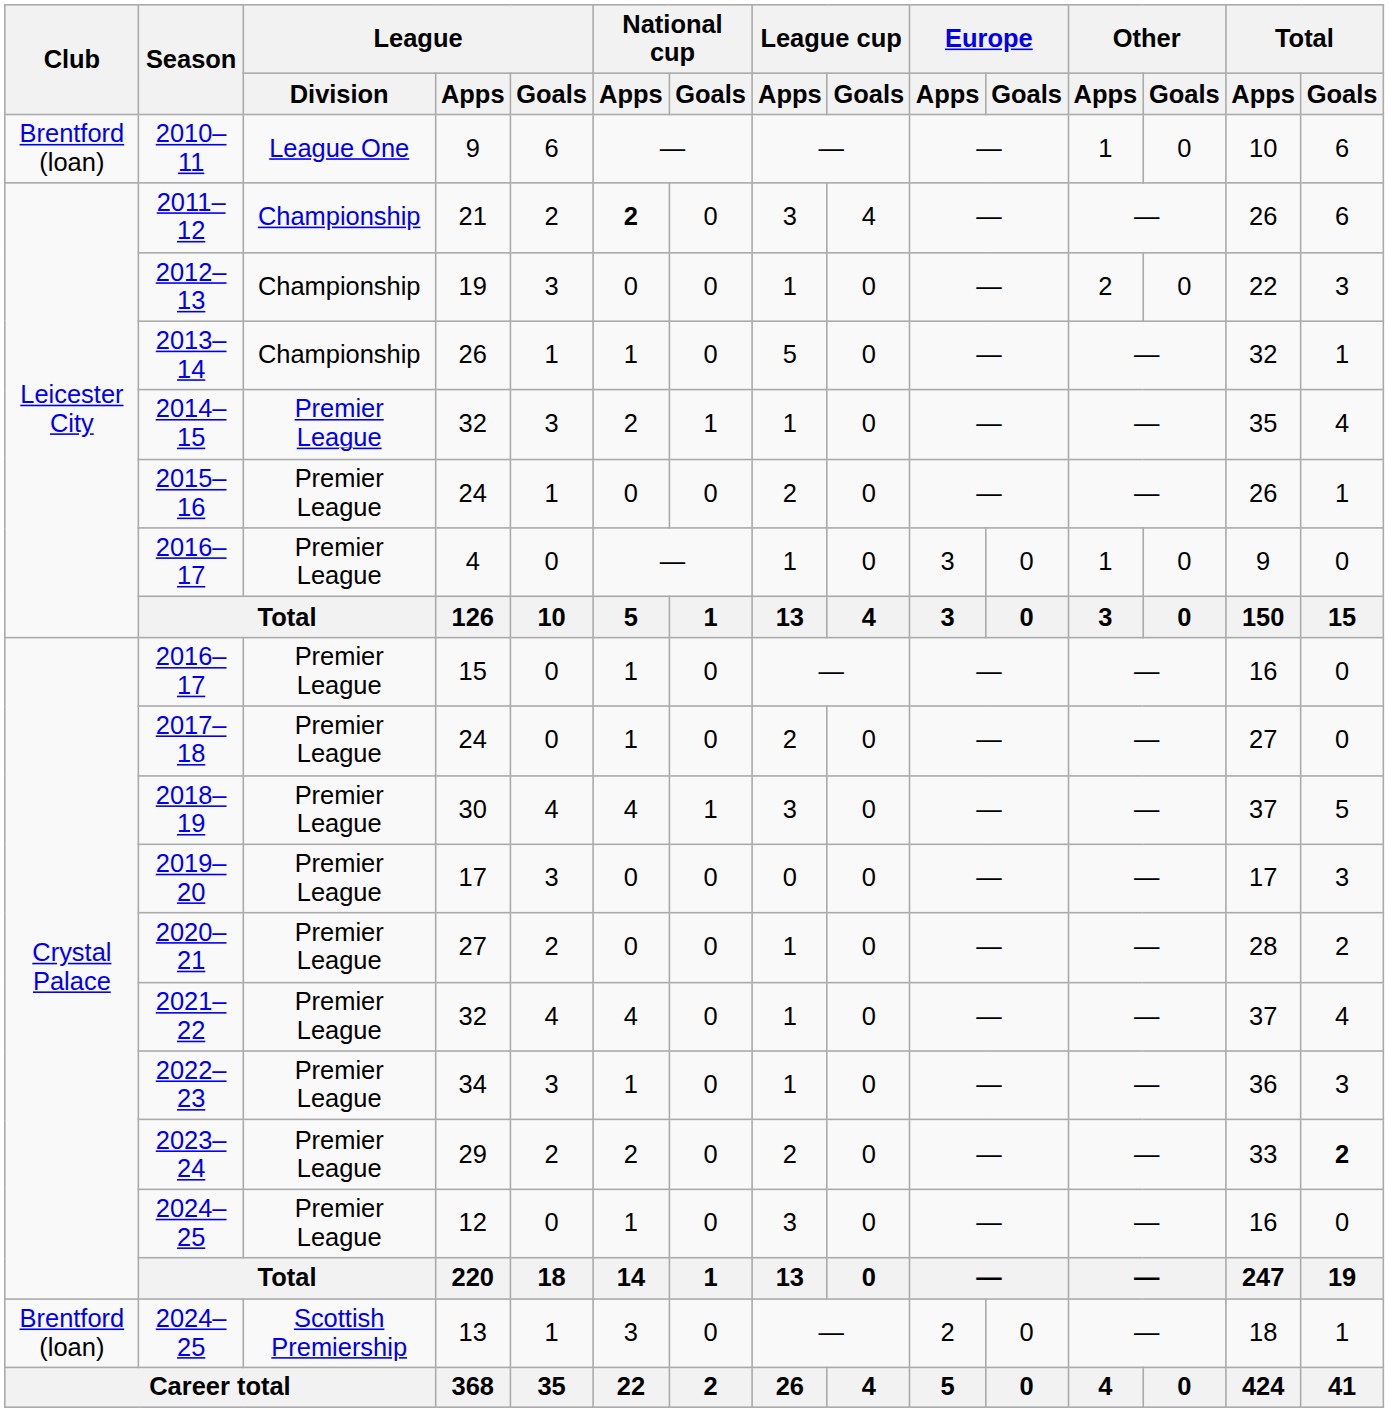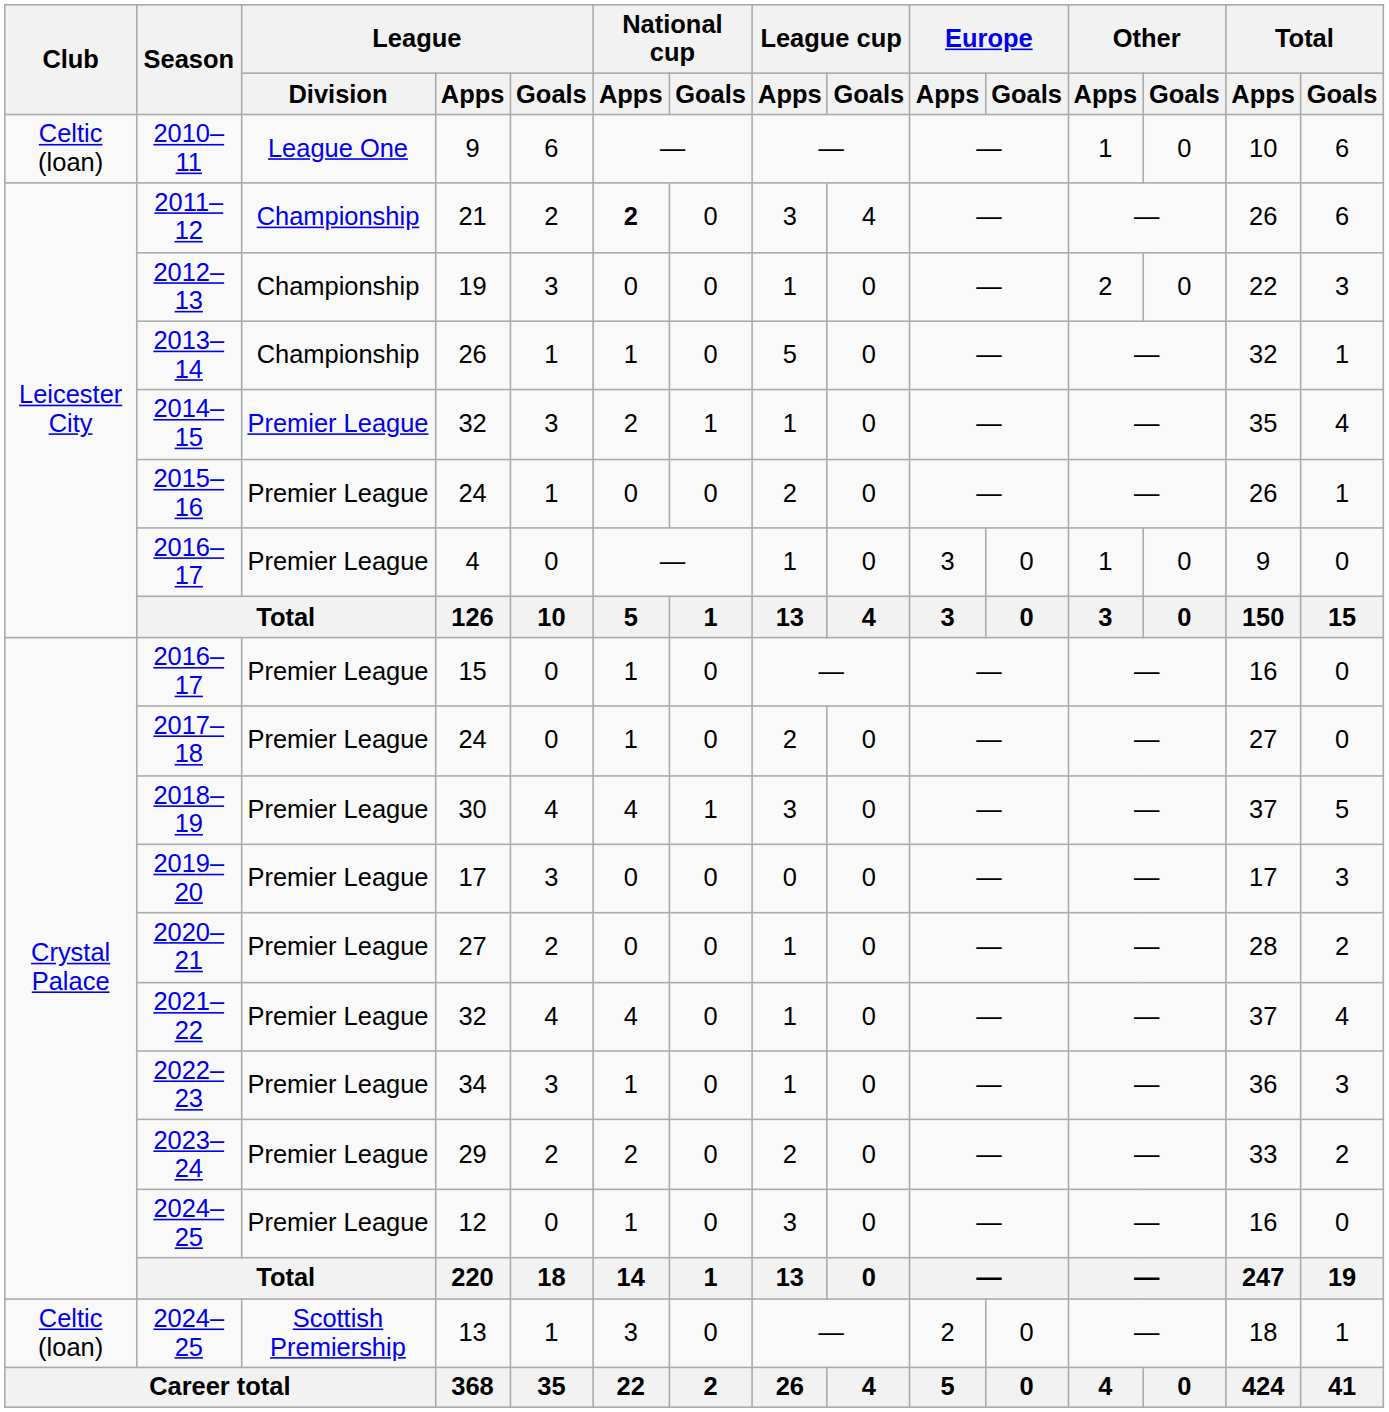 <table class="wikitable" style="text-align:center">
 <tr>
 <th rowspan=2>Club</th>
 <th rowspan=2>Season</th>
 <th colspan=3>League</th>
 <th colspan=2>National cup</th>
 <th colspan=2>League cup</th>
 <th colspan=2><a href='#'>Europe</a></th>
 <th colspan=2>Other</th>
 <th colspan=2>Total</th>
 </tr>
 <tr>
 <th>Division</th>
 <th>Apps</th>
 <th>Goals</th>
 <th>Apps</th>
 <th>Goals</th>
 <th>Apps</th>
 <th>Goals</th>
 <th>Apps</th>
 <th>Goals</th>
 <th>Apps</th>
 <th>Goals</th>
 <th>Apps</th>
 <th>Goals</th>
 </tr>
 <tr>
-<td><a href='#'>Brentford</a> (loan)</td>
+<td><a href='#'>Celtic</a> (loan)</td>
 <td><a href='#'>2010–11</a></td>
 <td><a href='#'>League One</a></td>
 <td>9</td>
 <td>6</td>
 <td colspan=2>—</td>
 <td colspan=2>—</td>
 <td colspan=2>—</td>
 <td>1</td>
 <td>0</td>
 <td>10</td>
 <td>6</td>
 </tr>
 <tr>
 <td rowspan=7><a href='#'>Leicester City</a></td>
 <td><a href='#'>2011–12</a></td>
 <td><a href='#'>Championship</a></td>
 <td>21</td>
 <td>2</td>
 <td><strong>2</strong></td>
 <td>0</td>
 <td>3</td>
 <td>4</td>
 <td colspan=2>—</td>
 <td colspan=2>—</td>
 <td>26</td>
 <td>6</td>
 </tr>
 <tr>
 <td><a href='#'>2012–13</a></td>
 <td>Championship</td>
 <td>19</td>
 <td>3</td>
 <td>0</td>
 <td>0</td>
 <td>1</td>
 <td>0</td>
 <td colspan=2>—</td>
 <td>2</td>
 <td>0</td>
 <td>22</td>
 <td>3</td>
 </tr>
 <tr>
 <td><a href='#'>2013–14</a></td>
 <td>Championship</td>
 <td>26</td>
 <td>1</td>
 <td>1</td>
 <td>0</td>
 <td>5</td>
 <td>0</td>
 <td colspan=2>—</td>
 <td colspan=2>—</td>
 <td>32</td>
 <td>1</td>
 </tr>
 <tr>
 <td><a href='#'>2014–15</a></td>
 <td><a href='#'>Premier League</a></td>
 <td>32</td>
 <td>3</td>
 <td>2</td>
 <td>1</td>
 <td>1</td>
 <td>0</td>
 <td colspan=2>—</td>
 <td colspan=2>—</td>
 <td>35</td>
 <td>4</td>
 </tr>
 <tr>
 <td><a href='#'>2015–16</a></td>
 <td>Premier League</td>
 <td>24</td>
 <td>1</td>
 <td>0</td>
 <td>0</td>
 <td>2</td>
 <td>0</td>
 <td colspan=2>—</td>
 <td colspan=2>—</td>
 <td>26</td>
 <td>1</td>
 </tr>
 <tr>
 <td><a href='#'>2016–17</a></td>
 <td>Premier League</td>
 <td>4</td>
 <td>0</td>
 <td colspan=2>—</td>
 <td>1</td>
 <td>0</td>
 <td>3</td>
 <td>0</td>
 <td>1</td>
 <td>0</td>
 <td>9</td>
 <td>0</td>
 </tr>
 <tr>
 <th colspan=2>Total</th>
 <th>126</th>
 <th>10</th>
 <th>5</th>
 <th>1</th>
 <th>13</th>
 <th>4</th>
 <th>3</th>
 <th>0</th>
 <th>3</th>
 <th>0</th>
 <th>150</th>
 <th>15</th>
 </tr>
 <tr>
 <td rowspan=10><a href='#'>Crystal Palace</a></td>
 <td><a href='#'>2016–17</a></td>
 <td>Premier League</td>
 <td>15</td>
 <td>0</td>
 <td>1</td>
 <td>0</td>
 <td colspan=2>—</td>
 <td colspan=2>—</td>
 <td colspan=2>—</td>
 <td>16</td>
 <td>0</td>
 </tr>
 <tr>
 <td><a href='#'>2017–18</a></td>
 <td>Premier League</td>
 <td>24</td>
 <td>0</td>
 <td>1</td>
 <td>0</td>
 <td>2</td>
 <td>0</td>
 <td colspan=2>—</td>
 <td colspan=2>—</td>
 <td>27</td>
 <td>0</td>
 </tr>
 <tr>
 <td><a href='#'>2018–19</a></td>
 <td>Premier League</td>
 <td>30</td>
 <td>4</td>
 <td>4</td>
 <td>1</td>
 <td>3</td>
 <td>0</td>
 <td colspan=2>—</td>
 <td colspan=2>—</td>
 <td>37</td>
 <td>5</td>
 </tr>
 <tr>
 <td><a href='#'>2019–20</a></td>
 <td>Premier League</td>
 <td>17</td>
 <td>3</td>
 <td>0</td>
 <td>0</td>
 <td>0</td>
 <td>0</td>
 <td colspan=2>—</td>
 <td colspan=2>—</td>
 <td>17</td>
 <td>3</td>
 </tr>
 <tr>
 <td><a href='#'>2020–21</a></td>
 <td>Premier League</td>
 <td>27</td>
 <td>2</td>
 <td>0</td>
 <td>0</td>
 <td>1</td>
 <td>0</td>
 <td colspan=2>—</td>
 <td colspan=2>—</td>
 <td>28</td>
 <td>2</td>
 </tr>
 <tr>
 <td><a href='#'>2021–22</a></td>
 <td>Premier League</td>
 <td>32</td>
 <td>4</td>
 <td>4</td>
 <td>0</td>
 <td>1</td>
 <td>0</td>
 <td colspan=2>—</td>
 <td colspan=2>—</td>
 <td>37</td>
 <td>4</td>
 </tr>
 <tr>
 <td><a href='#'>2022–23</a></td>
 <td>Premier League</td>
 <td>34</td>
 <td>3</td>
 <td>1</td>
 <td>0</td>
 <td>1</td>
 <td>0</td>
 <td colspan=2>—</td>
 <td colspan=2>—</td>
 <td>36</td>
 <td>3</td>
 </tr>
 <tr>
 <td><a href='#'>2023–24</a></td>
 <td>Premier League</td>
 <td>29</td>
 <td>2</td>
 <td>2</td>
 <td>0</td>
 <td>2</td>
 <td>0</td>
 <td colspan=2>—</td>
 <td colspan=2>—</td>
 <td>33</td>
-<td><strong>2</strong></td>
+<td>2</td>
 </tr>
 <tr>
 <td><a href='#'>2024–25</a></td>
 <td>Premier League</td>
 <td>12</td>
 <td>0</td>
 <td>1</td>
 <td>0</td>
 <td>3</td>
 <td>0</td>
 <td colspan=2>—</td>
 <td colspan=2>—</td>
 <td>16</td>
 <td>0</td>
 </tr>
 <tr>
 <th colspan=2>Total</th>
 <th>220</th>
 <th>18</th>
 <th>14</th>
 <th>1</th>
 <th>13</th>
 <th>0</th>
 <th colspan=2>—</th>
 <th colspan=2>—</th>
 <th>247</th>
 <th>19</th>
 </tr>
 <tr>
-<td><a href='#'>Brentford</a> (loan)</td>
+<td><a href='#'>Celtic</a> (loan)</td>
 <td><a href='#'>2024–25</a></td>
 <td><a href='#'>Scottish Premiership</a></td>
 <td>13</td>
 <td>1</td>
 <td>3</td>
 <td>0</td>
 <td colspan=2>—</td>
 <td>2</td>
 <td>0</td>
 <td colspan=2>—</td>
 <td>18</td>
 <td>1</td>
 </tr>
 <tr>
 <th colspan=3>Career total</th>
 <th>368</th>
 <th>35</th>
 <th>22</th>
 <th>2</th>
 <th>26</th>
 <th>4</th>
 <th>5</th>
 <th>0</th>
 <th>4</th>
 <th>0</th>
 <th>424</th>
 <th>41</th>
 </tr>
 </table>
